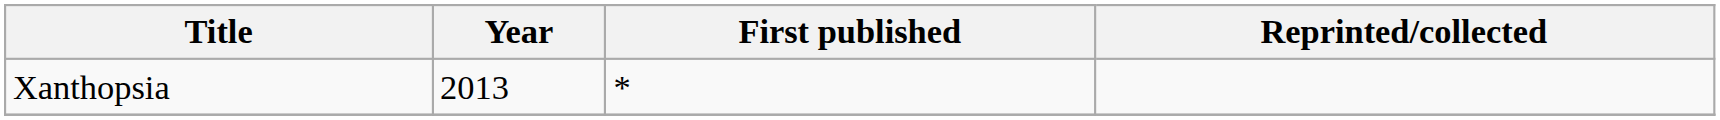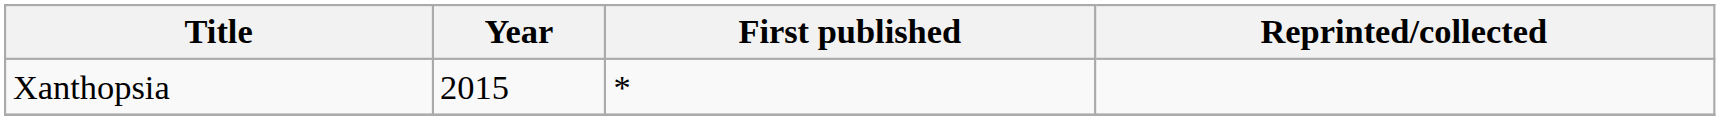 <table class='wikitable sortable' width='90%'>
 <tr>
 <th width=25%>Title</th>
 <th>Year</th>
 <th>First published</th>
 <th>Reprinted/collected</th>
 </tr>
 <tr>
 <td>Xanthopsia</td>
-<td>2013</td>
+<td>2015</td>
 <td>*</td>
 <td></td>
 </tr>
 <tr>
 </tr>
 </table>
